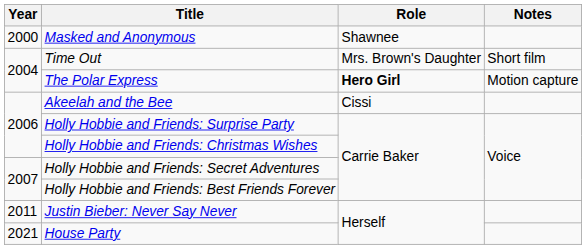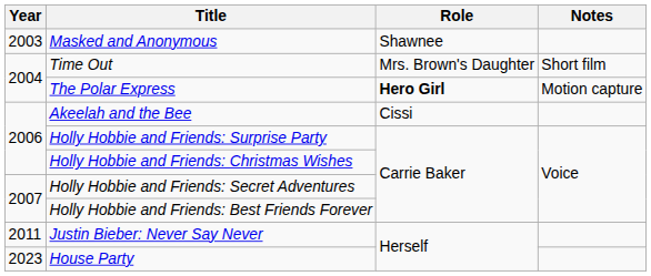 <table class="wikitable sortable">
 <tr>
 <th>Year</th>
 <th>Title</th>
 <th>Role</th>
 <th class="unsortable">Notes</th>
 </tr>
 <tr>
-<td>2000</td>
+<td>2003</td>
 <td><em><a href='#'>Masked and Anonymous</a></em></td>
 <td>Shawnee</td>
 <td></td>
 </tr>
 <tr>
 <td rowspan="2">2004</td>
 <td><em>Time Out</em></td>
 <td>Mrs. Brown's Daughter</td>
 <td>Short film</td>
 </tr>
 <tr>
 <td><em><a href='#'>The Polar Express</a></em></td>
 <td><strong>Hero Girl</strong></td>
 <td>Motion capture</td>
 </tr>
 <tr>
 <td rowspan="3">2006</td>
 <td><em><a href='#'>Akeelah and the Bee</a></em></td>
 <td>Cissi</td>
 <td></td>
 </tr>
 <tr>
 <td><em><a href='#'>Holly Hobbie and Friends: Surprise Party</a></em></td>
 <td rowspan="4">Carrie Baker</td>
 <td rowspan="4">Voice</td>
 </tr>
 <tr>
 <td><em><a href='#'>Holly Hobbie and Friends: Christmas Wishes</a></em></td>
 </tr>
 <tr>
 <td rowspan="2">2007</td>
 <td><em>Holly Hobbie and Friends: Secret Adventures</em></td>
 </tr>
 <tr>
 <td><em>Holly Hobbie and Friends: Best Friends Forever</em></td>
 </tr>
 <tr>
 <td>2011</td>
 <td><em><a href='#'>Justin Bieber: Never Say Never</a></em></td>
 <td rowspan="2">Herself</td>
 <td></td>
 </tr>
 <tr>
-<td>2021</td>
+<td>2023</td>
 <td><em><a href='#'>House Party</a></em></td>
 <td></td>
 </tr>
 </table>
